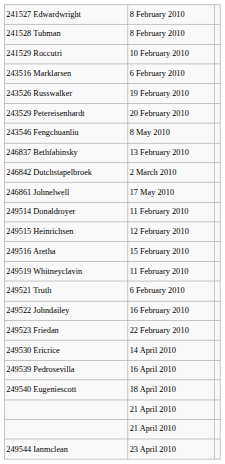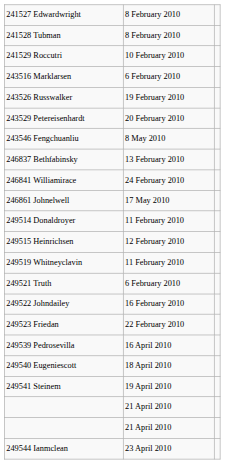 <table class="wikitable" style="font-size: 80%; float: left; width: 26em; margin-right: 1em; height: 700px">
 <tr>
 <td>241527 Edwardwright</td>
 <td>8 February 2010</td>
 <td></td>
 </tr>
 <tr>
 <td>241528 Tubman</td>
 <td>8 February 2010</td>
 <td></td>
 </tr>
 <tr>
 <td>241529 Roccutri</td>
 <td>10 February 2010</td>
 <td></td>
 </tr>
 <tr>
 <td>243516 Marklarsen</td>
 <td>6 February 2010</td>
 <td></td>
 </tr>
 <tr>
 <td>243526 Russwalker</td>
 <td>19 February 2010</td>
 <td></td>
 </tr>
 <tr>
 <td>243529 Petereisenhardt</td>
 <td>20 February 2010</td>
 <td></td>
 </tr>
 <tr>
 <td>243546 Fengchuanliu</td>
 <td>8 May 2010</td>
 <td></td>
 </tr>
 <tr>
 <td>246837 Bethfabinsky</td>
 <td>13 February 2010</td>
 <td></td>
 </tr>
 <tr>
-<td>246842 Dutchstapelbroek</td>
-<td>2 March 2010</td>
+<td>246841 Williamirace</td>
+<td>24 February 2010</td>
 <td></td>
 </tr>
 <tr>
 <td>246861 Johnelwell</td>
 <td>17 May 2010</td>
 <td></td>
 </tr>
 <tr>
 <td>249514 Donaldroyer</td>
 <td>11 February 2010</td>
 <td></td>
 </tr>
 <tr>
 <td>249515 Heinrichsen</td>
 <td>12 February 2010</td>
-<td></td>
-</tr>
-<tr>
-<td>249516 Aretha</td>
-<td>15 February 2010</td>
 <td></td>
 </tr>
 <tr>
 <td>249519 Whitneyclavin</td>
 <td>11 February 2010</td>
 <td></td>
 </tr>
 <tr>
 <td>249521 Truth</td>
 <td>6 February 2010</td>
 <td></td>
 </tr>
 <tr>
 <td>249522 Johndailey</td>
 <td>16 February 2010</td>
 <td></td>
 </tr>
 <tr>
 <td>249523 Friedan</td>
 <td>22 February 2010</td>
 <td></td>
 </tr>
 <tr>
-<td>249530 Ericrice</td>
-<td>14 April 2010</td>
-<td></td>
-</tr>
-<tr>
 <td>249539 Pedrosevilla</td>
 <td>16 April 2010</td>
 <td></td>
 </tr>
 <tr>
 <td>249540 Eugeniescott</td>
 <td>18 April 2010</td>
+<td></td>
+</tr>
+<tr>
+<td>249541 Steinem</td>
+<td>19 April 2010</td>
 <td></td>
 </tr>
 <tr>
 <td></td>
 <td>21 April 2010</td>
 <td></td>
 </tr>
 <tr>
 <td></td>
 <td>21 April 2010</td>
 <td></td>
 </tr>
 <tr>
 <td>249544 Ianmclean</td>
 <td>23 April 2010</td>
 <td></td>
 </tr>
 </table>
